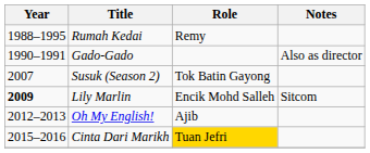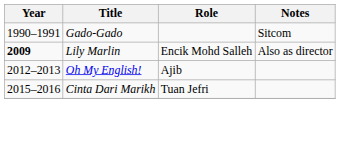 <table class="wikitable">
 <tr>
 <th>Year</th>
 <th>Title</th>
 <th>Role</th>
 <th>Notes</th>
 </tr>
 <tr>
-<td>1988–1995</td>
-<td><em>Rumah Kedai</em></td>
-<td>Remy</td>
-<td></td>
-</tr>
-<tr>
 <td>1990–1991</td>
 <td><em>Gado-Gado</em></td>
 <td></td>
-<td>Also as director</td>
-</tr>
-<tr>
-<td>2007</td>
-<td><em>Susuk (Season 2)</em></td>
-<td>Tok Batin Gayong</td>
-<td></td>
+<td>Sitcom</td>
 </tr>
 <tr>
 <td><strong>2009</strong></td>
 <td><em>Lily Marlin</em></td>
 <td>Encik Mohd Salleh</td>
-<td>Sitcom</td>
+<td>Also as director</td>
 </tr>
 <tr>
 <td>2012–2013</td>
 <td><em><a href='#'>Oh My English!</a></em></td>
 <td>Ajib</td>
 <td></td>
 </tr>
 <tr>
 <td>2015–2016</td>
 <td><em>Cinta Dari Marikh</em></td>
-<td style="background: gold;">Tuan Jefri</td>
+<td>Tuan Jefri</td>
 <td></td>
 </tr>
 <tr>
 </tr>
 </table>
